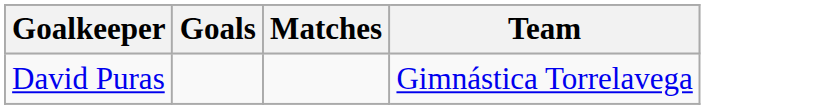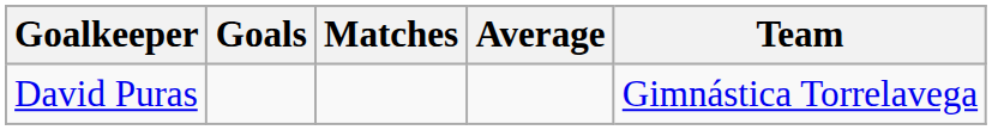 <table class="wikitable sortable" class="wikitable">
 <tr style="background:#ccc; text-align:center;">
 <th>Goalkeeper</th>
 <th>Goals</th>
 <th>Matches</th>
+<th>Average</th>
 <th>Team</th>
 </tr>
 <tr>
 <td> <a href='#'>David Puras</a></td>
 <td></td>
 <td></td>
+<td></td>
 <td><a href='#'>Gimnástica Torrelavega</a></td>
 </tr>
 </table>
